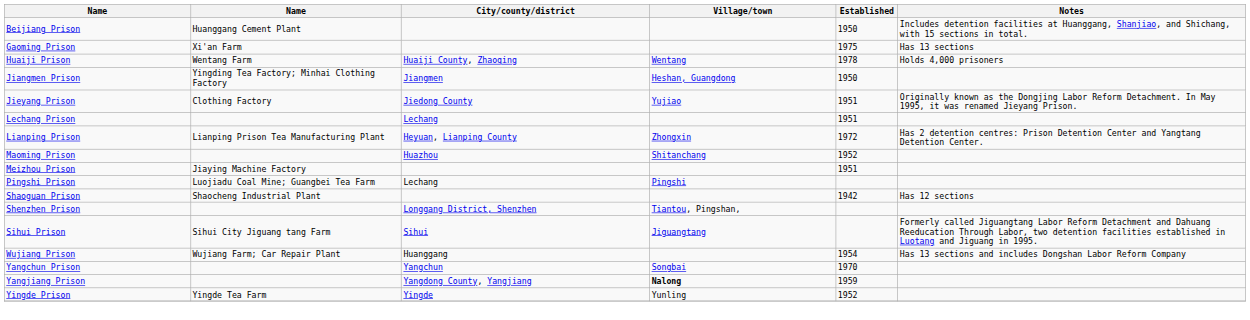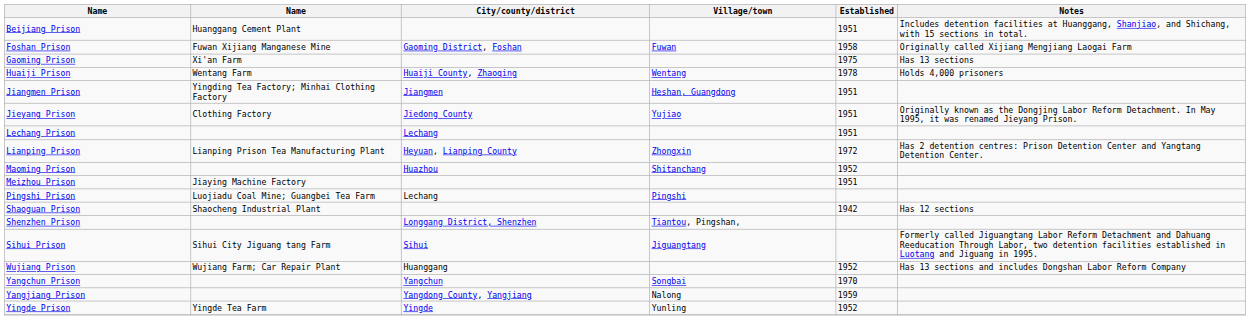 <table class="wikitable">
 <tr>
 <th width=15%>Name</th>
 <th width=17%>Name</th>
 <th width=20%>City/county/district</th>
 <th width=15%>Village/town</th>
 <th width=5%>Established</th>
 <th width=28%>Notes</th>
 </tr>
 <tr>
 <td><a href='#'>Beijiang Prison</a></td>
 <td>Huanggang Cement Plant</td>
 <td></td>
 <td></td>
-<td>1950</td>
+<td>1951</td>
 <td>Includes detention facilities at Huanggang, <a href='#'>Shanjiao</a>, and Shichang, with 15 sections in total.</td>
+</tr>
+<tr>
+<td><a href='#'>Foshan Prison</a></td>
+<td>Fuwan Xijiang Manganese Mine</td>
+<td><a href='#'>Gaoming District</a>, <a href='#'>Foshan</a></td>
+<td><a href='#'>Fuwan</a></td>
+<td>1958</td>
+<td>Originally called Xijiang Mengjiang Laogai Farm</td>
 </tr>
 <tr>
 <td><a href='#'>Gaoming Prison</a></td>
 <td>Xi'an Farm</td>
 <td></td>
 <td></td>
 <td>1975</td>
 <td>Has 13 sections</td>
 </tr>
 <tr>
 <td><a href='#'>Huaiji Prison</a></td>
 <td>Wentang Farm</td>
 <td><a href='#'>Huaiji County</a>, <a href='#'>Zhaoqing</a></td>
 <td><a href='#'>Wentang</a></td>
 <td>1978</td>
 <td>Holds 4,000 prisoners</td>
 </tr>
 <tr>
 <td><a href='#'>Jiangmen Prison</a></td>
 <td>Yingding Tea Factory; Minhai Clothing Factory</td>
 <td><a href='#'>Jiangmen</a></td>
 <td><a href='#'>Heshan, Guangdong</a></td>
-<td>1950</td>
+<td>1951</td>
 <td></td>
 </tr>
 <tr>
 <td><a href='#'>Jieyang Prison</a></td>
 <td>Clothing Factory</td>
 <td><a href='#'>Jiedong County</a></td>
 <td><a href='#'>Yujiao</a></td>
 <td>1951</td>
 <td>Originally known as the Dongjing Labor Reform Detachment. In May 1995, it was renamed Jieyang Prison.</td>
 </tr>
 <tr>
 <td><a href='#'>Lechang Prison</a></td>
 <td></td>
 <td><a href='#'>Lechang</a></td>
 <td></td>
 <td>1951</td>
 <td></td>
 </tr>
 <tr>
 <td><a href='#'>Lianping Prison</a></td>
 <td>Lianping Prison Tea Manufacturing Plant</td>
 <td><a href='#'>Heyuan</a>, <a href='#'>Lianping County</a></td>
 <td><a href='#'>Zhongxin</a></td>
 <td>1972</td>
 <td>Has 2 detention centres: Prison Detention Center and Yangtang Detention Center.</td>
 </tr>
 <tr>
 <td><a href='#'>Maoming Prison</a></td>
 <td></td>
 <td><a href='#'>Huazhou</a></td>
 <td><a href='#'>Shitanchang</a></td>
 <td>1952</td>
 <td></td>
 </tr>
 <tr>
 <td><a href='#'>Meizhou Prison</a></td>
 <td>Jiaying Machine Factory</td>
 <td></td>
 <td></td>
 <td>1951</td>
 <td></td>
 </tr>
 <tr>
 <td><a href='#'>Pingshi Prison</a></td>
 <td>Luojiadu Coal Mine; Guangbei Tea Farm</td>
 <td>Lechang</td>
 <td><a href='#'>Pingshi</a></td>
 <td></td>
 <td></td>
 </tr>
 <tr>
 <td><a href='#'>Shaoguan Prison</a></td>
 <td>Shaocheng Industrial Plant</td>
 <td></td>
 <td></td>
 <td>1942</td>
 <td>Has 12 sections</td>
 </tr>
 <tr>
 <td><a href='#'>Shenzhen Prison</a></td>
 <td></td>
 <td><a href='#'>Longgang District, Shenzhen</a></td>
 <td><a href='#'>Tiantou</a>, Pingshan,</td>
 <td></td>
 <td></td>
 </tr>
 <tr>
 <td><a href='#'>Sihui Prison</a></td>
 <td>Sihui City Jiguang tang Farm</td>
 <td><a href='#'>Sihui</a></td>
 <td><a href='#'>Jiguangtang</a></td>
 <td></td>
 <td>Formerly called Jiguangtang Labor Reform Detachment and Dahuang Reeducation Through Labor, two detention facilities established in <a href='#'>Luotang</a> and Jiguang in 1995.</td>
 </tr>
 <tr>
 <td><a href='#'>Wujiang Prison</a></td>
 <td>Wujiang Farm; Car Repair Plant</td>
 <td>Huanggang</td>
 <td></td>
-<td>1954</td>
+<td>1952</td>
 <td>Has 13 sections and includes Dongshan Labor Reform Company</td>
 </tr>
 <tr>
 <td><a href='#'>Yangchun Prison</a></td>
 <td></td>
 <td><a href='#'>Yangchun</a></td>
 <td><a href='#'>Songbai</a></td>
 <td>1970</td>
 <td></td>
 </tr>
 <tr>
 <td><a href='#'>Yangjiang Prison</a></td>
 <td></td>
 <td><a href='#'>Yangdong County</a>, <a href='#'>Yangjiang</a></td>
-<td><strong>Nalong</strong></td>
+<td>Nalong</td>
 <td>1959</td>
 <td></td>
 </tr>
 <tr>
 <td><a href='#'>Yingde Prison</a></td>
 <td>Yingde Tea Farm</td>
 <td><a href='#'>Yingde</a></td>
 <td>Yunling</td>
 <td>1952</td>
 <td></td>
 </tr>
 <tr>
 </tr>
 </table>
